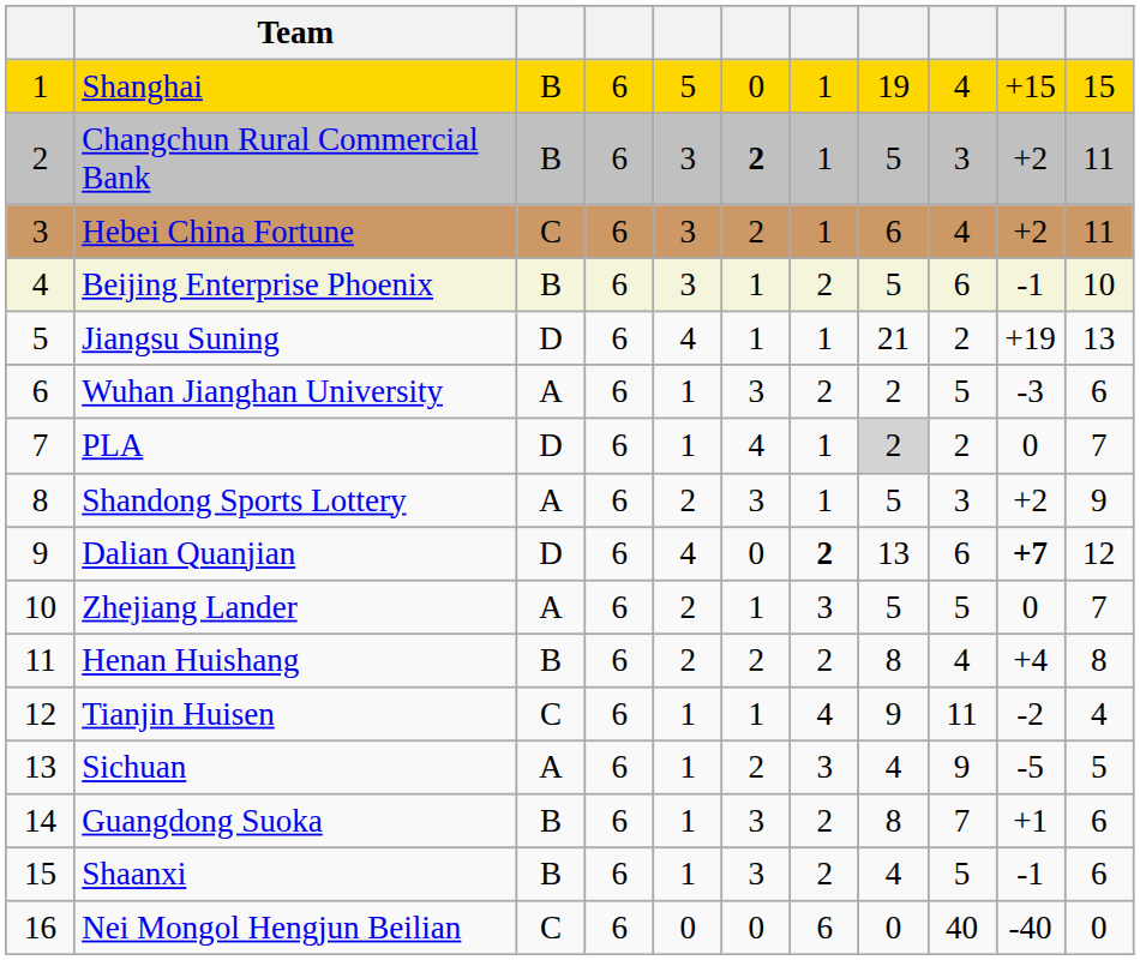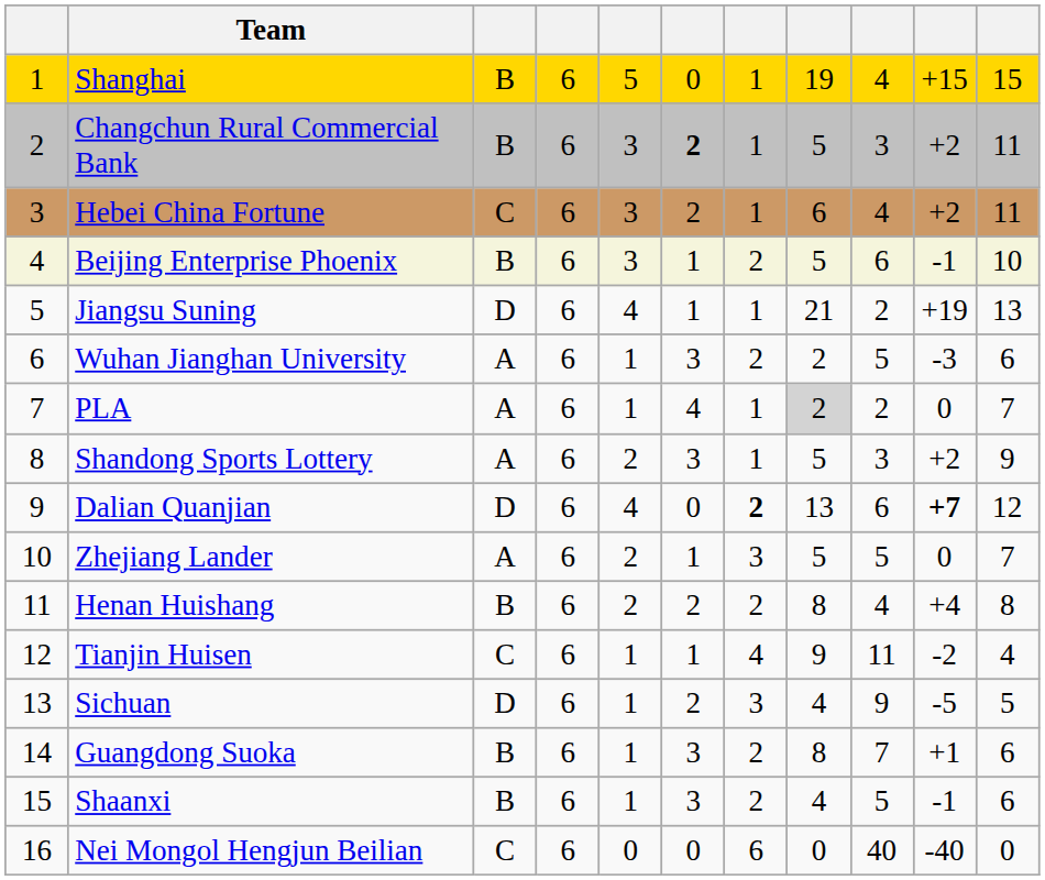 <table class="wikitable" style="font-size:95%;text-align:center">
 <tr>
 <th width=25></th>
 <th width=200>Team</th>
 <th width=25></th>
 <th width=25></th>
 <th width=25></th>
 <th width=25></th>
 <th width=25></th>
 <th width=25></th>
 <th width=25></th>
 <th width=25></th>
 <th width=25></th>
 </tr>
 <tr style="background:gold">
 <td>1</td>
 <td style="text-align:left"><a href='#'>Shanghai</a></td>
 <td>B</td>
 <td>6</td>
 <td>5</td>
 <td>0</td>
 <td>1</td>
 <td>19</td>
 <td>4</td>
 <td>+15</td>
 <td>15</td>
 </tr>
 <tr style="background:silver">
 <td>2</td>
 <td style="text-align:left"><a href='#'>Changchun Rural Commercial Bank</a></td>
 <td>B</td>
 <td>6</td>
 <td>3</td>
 <td><strong>2</strong></td>
 <td>1</td>
 <td>5</td>
 <td>3</td>
 <td>+2</td>
 <td>11</td>
 </tr>
 <tr style="background:#c96">
 <td>3</td>
 <td style="text-align:left"><a href='#'>Hebei China Fortune</a></td>
 <td>C</td>
 <td>6</td>
 <td>3</td>
 <td>2</td>
 <td>1</td>
 <td>6</td>
 <td>4</td>
 <td>+2</td>
 <td>11</td>
 </tr>
 <tr style="background:beige">
 <td>4</td>
 <td style="text-align:left"><a href='#'>Beijing Enterprise Phoenix</a></td>
 <td>B</td>
 <td>6</td>
 <td>3</td>
 <td>1</td>
 <td>2</td>
 <td>5</td>
 <td>6</td>
 <td>-1</td>
 <td>10</td>
 </tr>
 <tr>
 <td>5</td>
 <td style="text-align:left"><a href='#'>Jiangsu Suning</a></td>
 <td>D</td>
 <td>6</td>
 <td>4</td>
 <td>1</td>
 <td>1</td>
 <td>21</td>
 <td>2</td>
 <td>+19</td>
 <td>13</td>
 </tr>
 <tr>
 <td>6</td>
 <td style="text-align:left"><a href='#'>Wuhan Jianghan University</a></td>
 <td>A</td>
 <td>6</td>
 <td>1</td>
 <td>3</td>
 <td>2</td>
 <td>2</td>
 <td>5</td>
 <td>-3</td>
 <td>6</td>
 </tr>
 <tr>
 <td>7</td>
 <td style="text-align:left"><a href='#'>PLA</a></td>
-<td>D</td>
+<td>A</td>
 <td>6</td>
 <td>1</td>
 <td>4</td>
 <td>1</td>
 <td style="background: lightgrey;">2</td>
 <td>2</td>
 <td>0</td>
 <td>7</td>
 </tr>
 <tr>
 <td>8</td>
 <td style="text-align:left"><a href='#'>Shandong Sports Lottery</a></td>
 <td>A</td>
 <td>6</td>
 <td>2</td>
 <td>3</td>
 <td>1</td>
 <td>5</td>
 <td>3</td>
 <td>+2</td>
 <td>9</td>
 </tr>
 <tr>
 <td>9</td>
 <td style="text-align:left"><a href='#'>Dalian Quanjian</a></td>
 <td>D</td>
 <td>6</td>
 <td>4</td>
 <td>0</td>
 <td><strong>2</strong></td>
 <td>13</td>
 <td>6</td>
 <td><strong>+7</strong></td>
 <td>12</td>
 </tr>
 <tr>
 <td>10</td>
 <td style="text-align:left"><a href='#'>Zhejiang Lander</a></td>
 <td>A</td>
 <td>6</td>
 <td>2</td>
 <td>1</td>
 <td>3</td>
 <td>5</td>
 <td>5</td>
 <td>0</td>
 <td>7</td>
 </tr>
 <tr>
 <td>11</td>
 <td style="text-align:left"><a href='#'>Henan Huishang</a></td>
 <td>B</td>
 <td>6</td>
 <td>2</td>
 <td>2</td>
 <td>2</td>
 <td>8</td>
 <td>4</td>
 <td>+4</td>
 <td>8</td>
 </tr>
 <tr>
 <td>12</td>
 <td style="text-align:left"><a href='#'>Tianjin Huisen</a></td>
 <td>C</td>
 <td>6</td>
 <td>1</td>
 <td>1</td>
 <td>4</td>
 <td>9</td>
 <td>11</td>
 <td>-2</td>
 <td>4</td>
 </tr>
 <tr>
 <td>13</td>
 <td style="text-align:left"><a href='#'>Sichuan</a></td>
-<td>A</td>
+<td>D</td>
 <td>6</td>
 <td>1</td>
 <td>2</td>
 <td>3</td>
 <td>4</td>
 <td>9</td>
 <td>-5</td>
 <td>5</td>
 </tr>
 <tr>
 <td>14</td>
 <td style="text-align:left"><a href='#'>Guangdong Suoka</a></td>
 <td>B</td>
 <td>6</td>
 <td>1</td>
 <td>3</td>
 <td>2</td>
 <td>8</td>
 <td>7</td>
 <td>+1</td>
 <td>6</td>
 </tr>
 <tr>
 <td>15</td>
 <td style="text-align:left"><a href='#'>Shaanxi</a></td>
 <td>B</td>
 <td>6</td>
 <td>1</td>
 <td>3</td>
 <td>2</td>
 <td>4</td>
 <td>5</td>
 <td>-1</td>
 <td>6</td>
 </tr>
 <tr>
 <td>16</td>
 <td style="text-align:left"><a href='#'>Nei Mongol Hengjun Beilian</a></td>
 <td>C</td>
 <td>6</td>
 <td>0</td>
 <td>0</td>
 <td>6</td>
 <td>0</td>
 <td>40</td>
 <td>-40</td>
 <td>0</td>
 </tr>
 </table>
